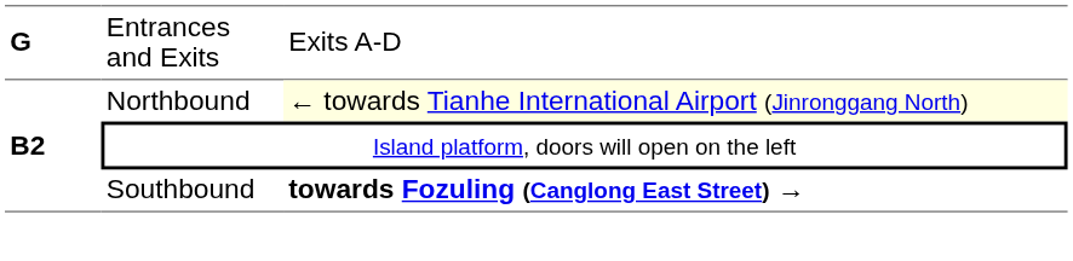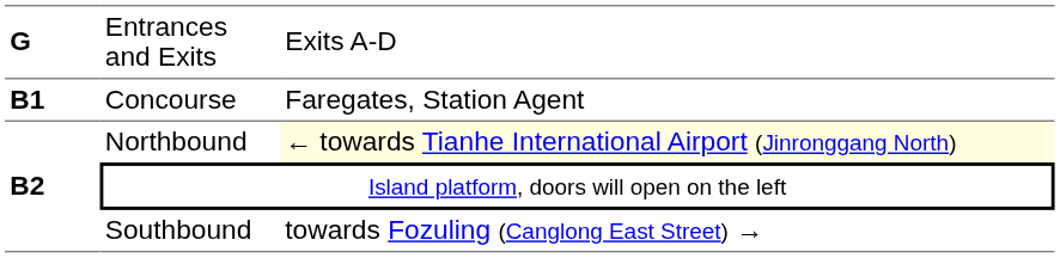 <table table border=0 cellspacing=0 cellpadding=3>
 <tr>
 <td style="border-top:solid 1px gray;border-bottom:solid 1px gray;" width=50><strong>G</strong></td>
 <td style="border-top:solid 1px gray;border-bottom:solid 1px gray;" width=100>Entrances and Exits</td>
 <td style="border-top:solid 1px gray;border-bottom:solid 1px gray;" width=450>Exits A-D</td>
+</tr>
+<tr>
+<td style="border-top:solid 0px gray;border-bottom:solid 1px gray;" width=50><strong>B1</strong></td>
+<td style="border-top:solid 0px gray;border-bottom:solid 1px gray;" width=100>Concourse</td>
+<td style="border-top:solid 0px gray;border-bottom:solid 1px gray;" width=450>Faregates, Station Agent</td>
 </tr>
 <tr>
 <td style="border-bottom:solid 1px gray;" rowspan=3><strong>B2</strong></td>
 <td>Northbound</td>
 <td style="background: lightyellow;">←  towards <a href='#'>Tianhe International Airport</a> <small>(<a href='#'>Jinronggang North</a>)</small></td>
 </tr>
 <tr>
 <td style="border-right:solid 2px black;border-left:solid 2px black;border-top:solid 2px black;border-bottom:solid 2px black;text-align:center;" colspan=2><small><a href='#'>Island platform</a>, doors will open on the left</small></td>
 </tr>
 <tr>
 <td style="border-bottom:solid 1px gray;">Southbound</td>
-<td style="border-bottom:solid 1px gray;"><strong> towards <a href='#'>Fozuling</a> <small>(<a href='#'>Canglong East Street</a>)</small> →</strong></td>
+<td style="border-bottom:solid 1px gray;"> towards <a href='#'>Fozuling</a> <small>(<a href='#'>Canglong East Street</a>)</small> →</td>
 </tr>
 </table>
